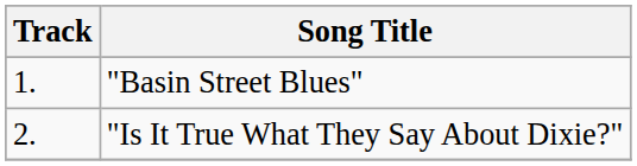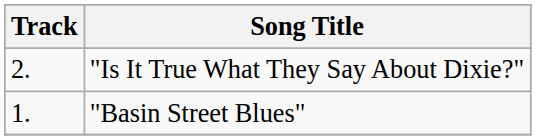 <table class="wikitable" style="font-size:95%;">
 <tr>
 <th>Track</th>
 <th>Song Title</th>
 </tr>
 <tr>
+<td>2.</td>
+<td>"Is It True What They Say About Dixie?"</td>
+</tr>
+<tr>
 <td>1.</td>
 <td>"Basin Street Blues"</td>
 </tr>
 <tr>
-<td>2.</td>
-<td>"Is It True What They Say About Dixie?"</td>
-</tr>
-<tr>
 </tr>
 </table>
